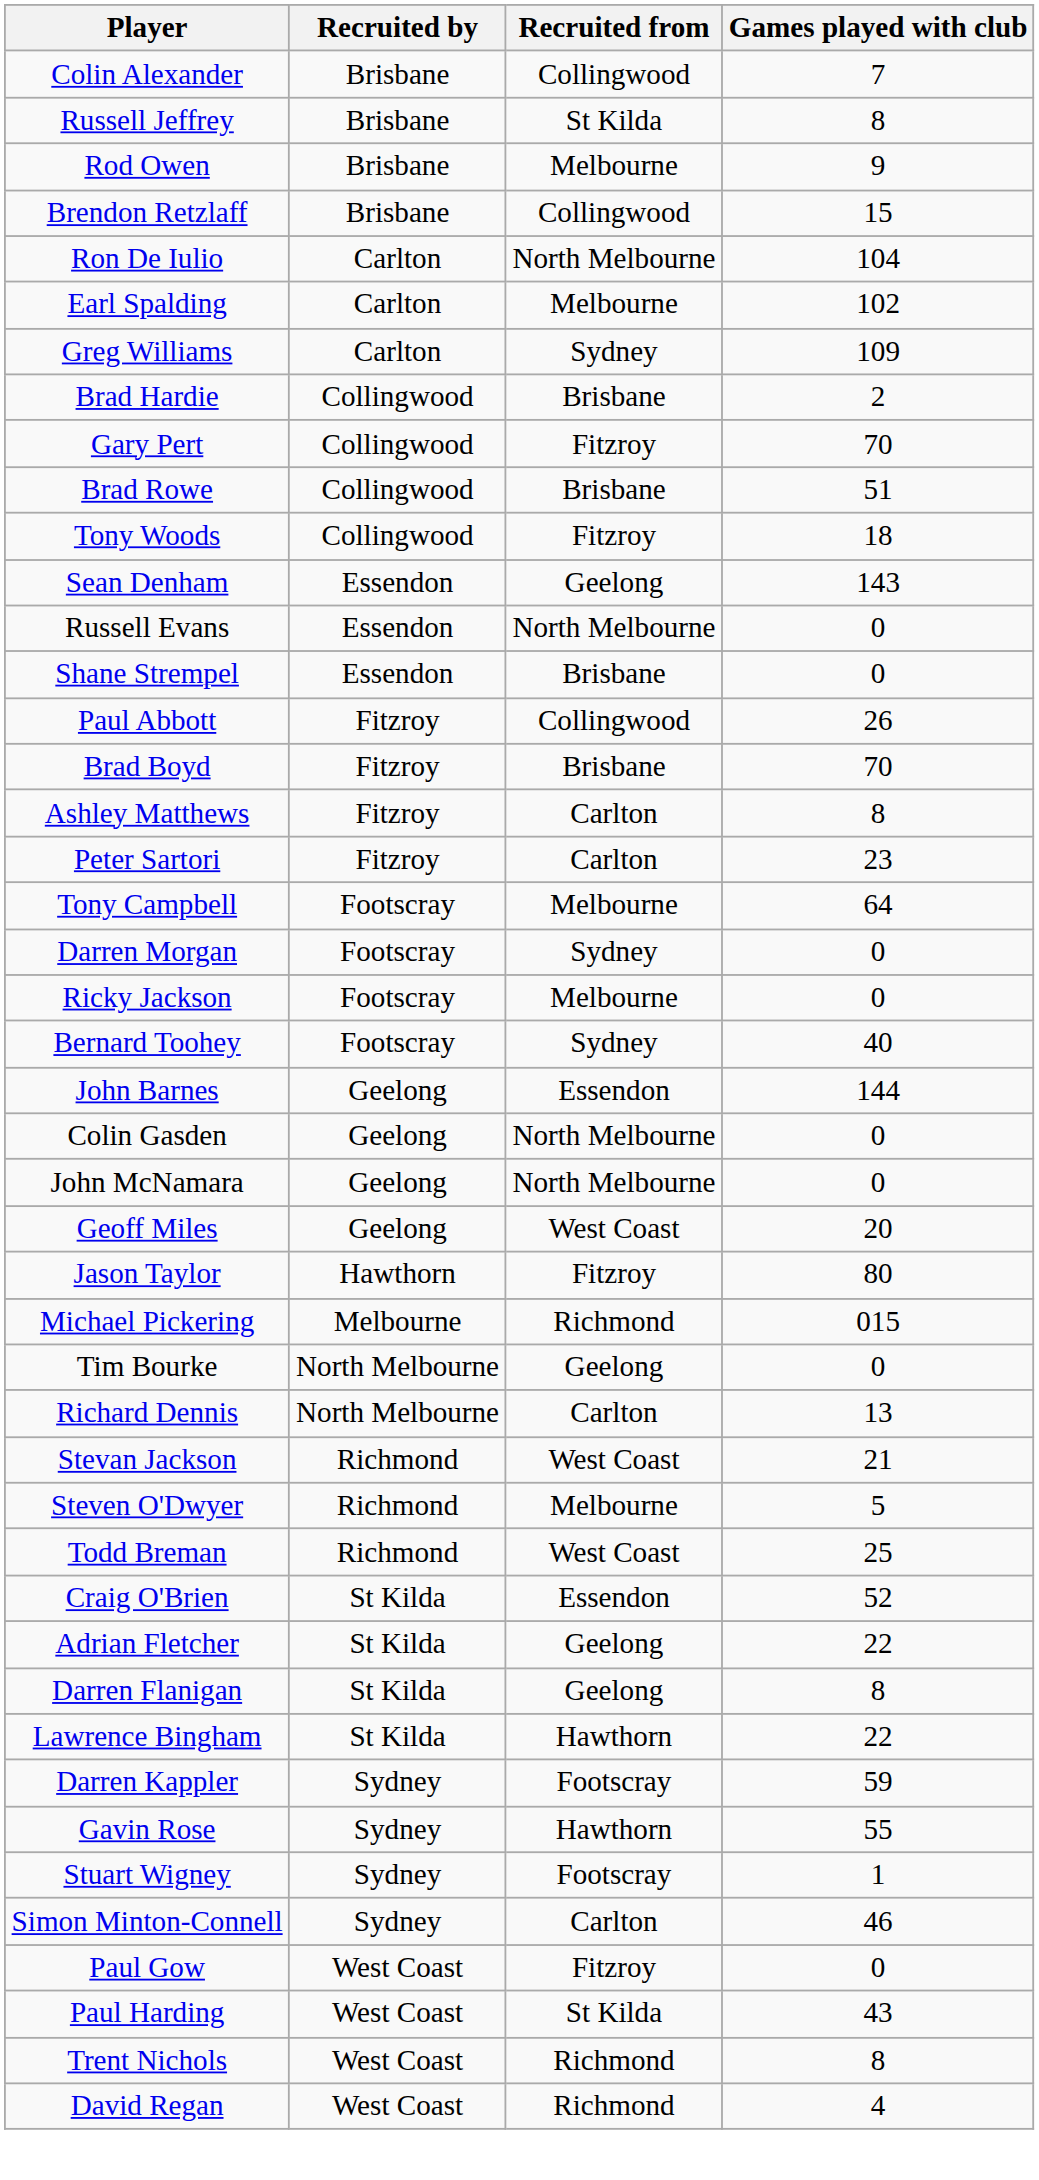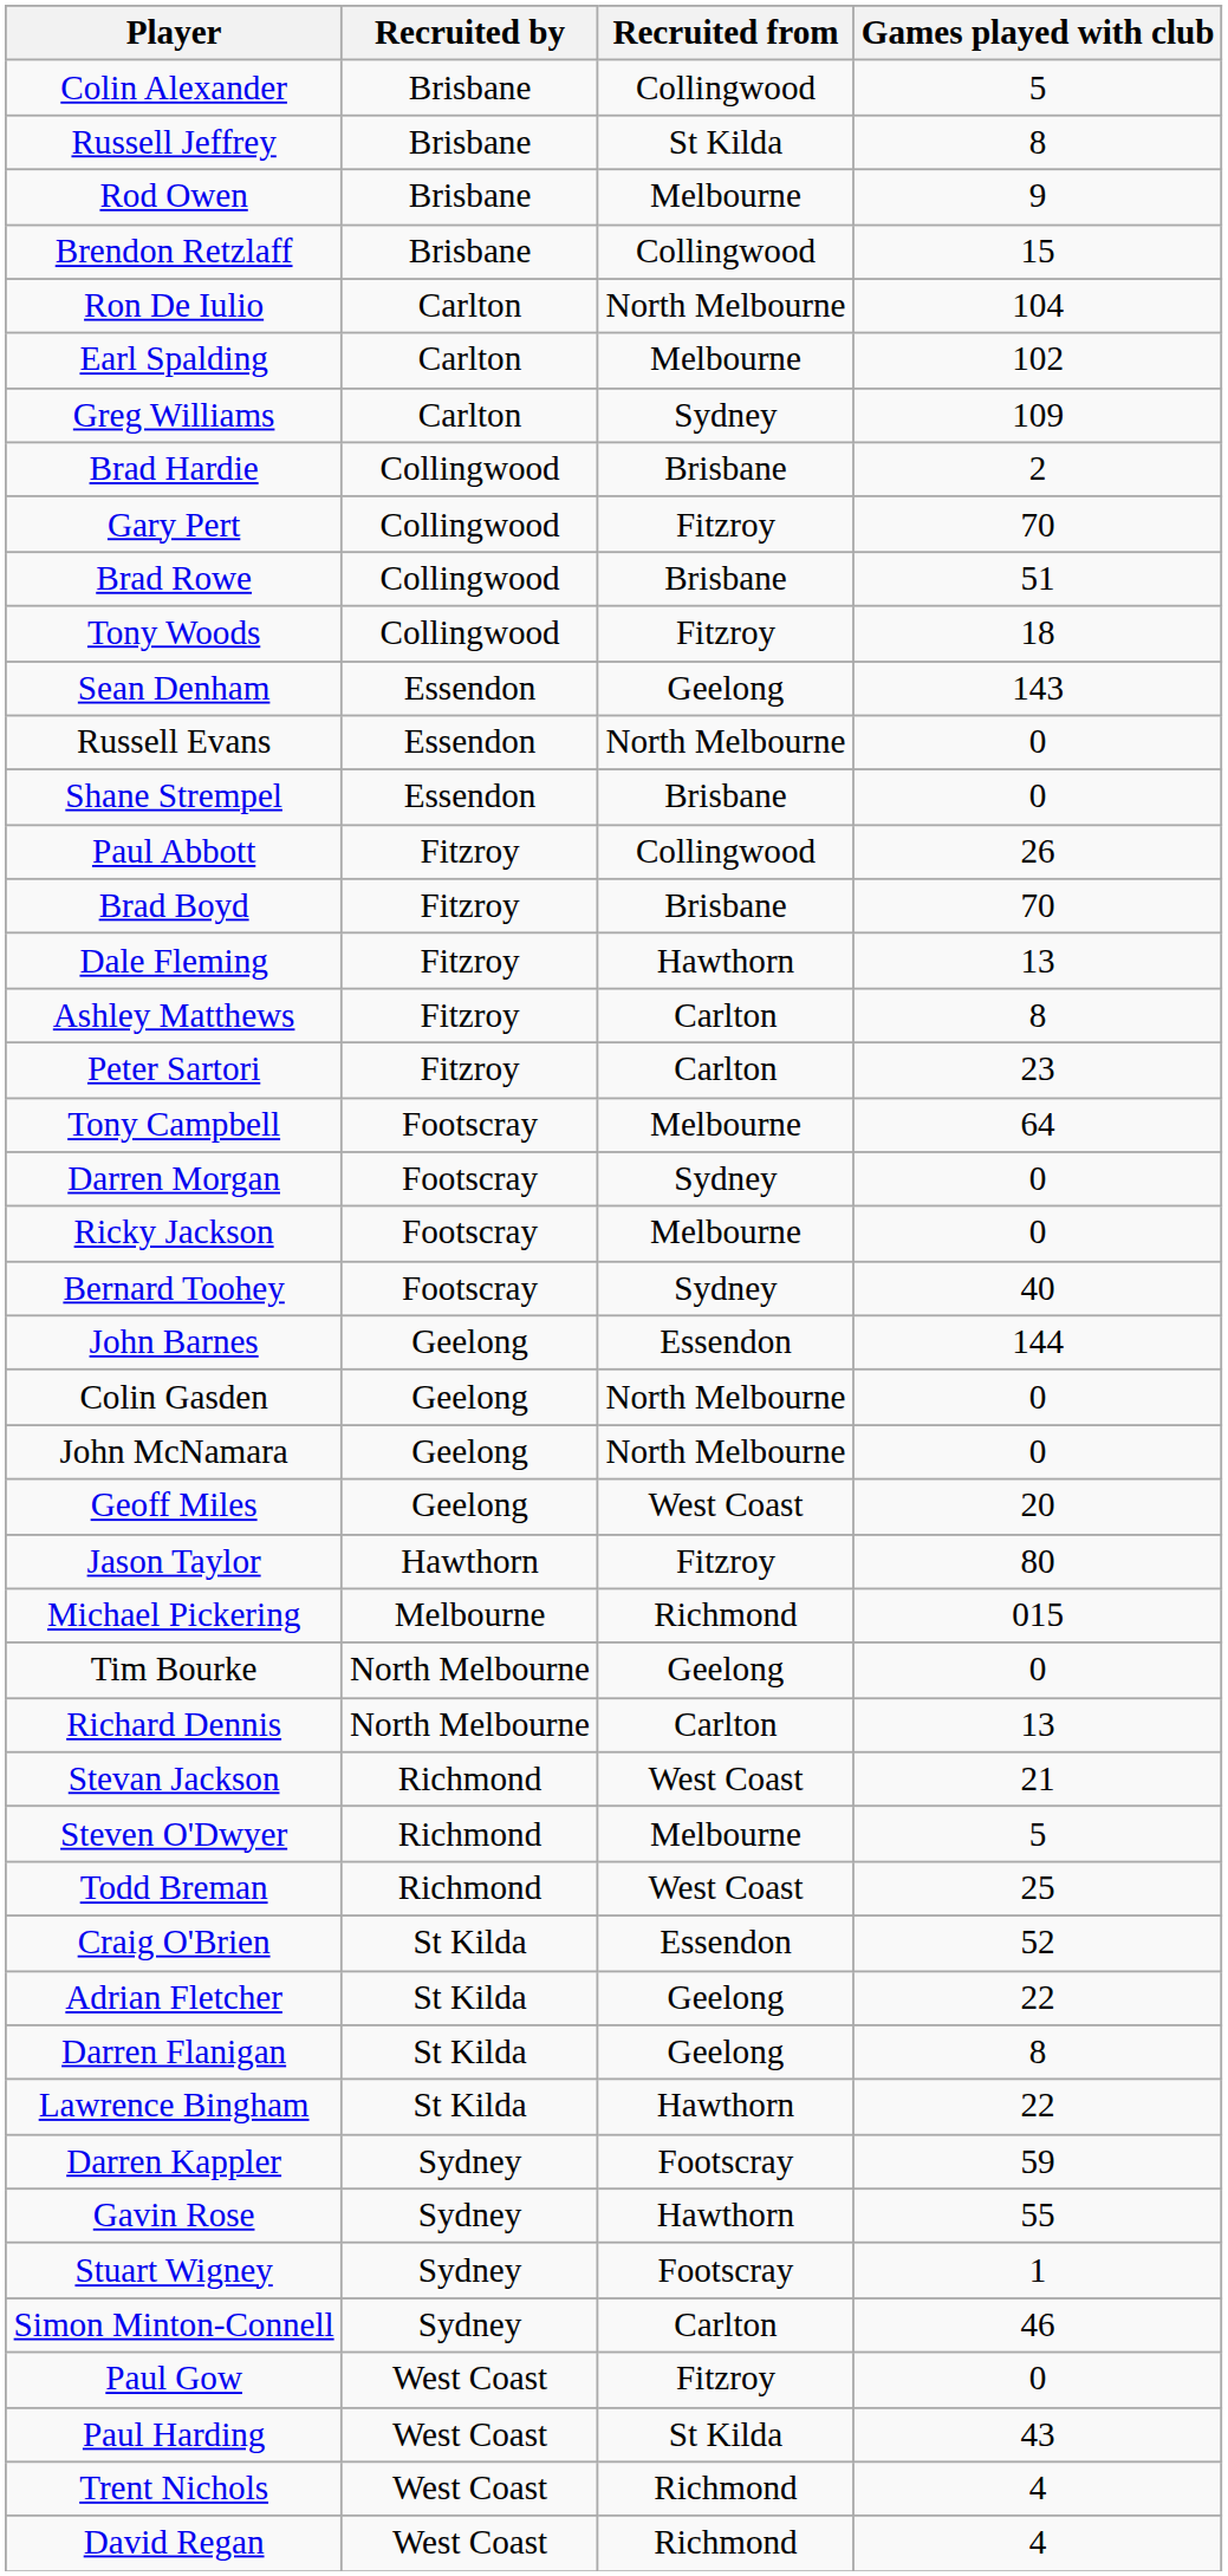 <table class="wikitable sortable" style="text-align:center">
 <tr>
 <th>Player</th>
 <th>Recruited by</th>
 <th>Recruited from</th>
 <th>Games played with club</th>
 </tr>
 <tr>
 <td><a href='#'>Colin Alexander</a></td>
 <td>Brisbane</td>
 <td>Collingwood</td>
-<td>7</td>
+<td>5</td>
 </tr>
 <tr>
 <td><a href='#'>Russell Jeffrey</a></td>
 <td>Brisbane</td>
 <td>St Kilda</td>
 <td>8</td>
 </tr>
 <tr>
 <td><a href='#'>Rod Owen</a></td>
 <td>Brisbane</td>
 <td>Melbourne</td>
 <td>9</td>
 </tr>
 <tr>
 <td><a href='#'>Brendon Retzlaff</a></td>
 <td>Brisbane</td>
 <td>Collingwood</td>
 <td>15</td>
 </tr>
 <tr>
 <td><a href='#'>Ron De Iulio</a></td>
 <td>Carlton</td>
 <td>North Melbourne</td>
 <td>104</td>
 </tr>
 <tr>
 <td><a href='#'>Earl Spalding</a></td>
 <td>Carlton</td>
 <td>Melbourne</td>
 <td>102</td>
 </tr>
 <tr>
 <td><a href='#'>Greg Williams</a></td>
 <td>Carlton</td>
 <td>Sydney</td>
 <td>109</td>
 </tr>
 <tr>
 <td><a href='#'>Brad Hardie</a></td>
 <td>Collingwood</td>
 <td>Brisbane</td>
 <td>2</td>
 </tr>
 <tr>
 <td><a href='#'>Gary Pert</a></td>
 <td>Collingwood</td>
 <td>Fitzroy</td>
 <td>70</td>
 </tr>
 <tr>
 <td><a href='#'>Brad Rowe</a></td>
 <td>Collingwood</td>
 <td>Brisbane</td>
 <td>51</td>
 </tr>
 <tr>
 <td><a href='#'>Tony Woods</a></td>
 <td>Collingwood</td>
 <td>Fitzroy</td>
 <td>18</td>
 </tr>
 <tr>
 <td><a href='#'>Sean Denham</a></td>
 <td>Essendon</td>
 <td>Geelong</td>
 <td>143</td>
 </tr>
 <tr>
 <td>Russell Evans</td>
 <td>Essendon</td>
 <td>North Melbourne</td>
 <td>0</td>
 </tr>
 <tr>
 <td><a href='#'>Shane Strempel</a></td>
 <td>Essendon</td>
 <td>Brisbane</td>
 <td>0</td>
 </tr>
 <tr>
 <td><a href='#'>Paul Abbott</a></td>
 <td>Fitzroy</td>
 <td>Collingwood</td>
 <td>26</td>
 </tr>
 <tr>
 <td><a href='#'>Brad Boyd</a></td>
 <td>Fitzroy</td>
 <td>Brisbane</td>
 <td>70</td>
+</tr>
+<tr>
+<td><a href='#'>Dale Fleming</a></td>
+<td>Fitzroy</td>
+<td>Hawthorn</td>
+<td>13</td>
 </tr>
 <tr>
 <td><a href='#'>Ashley Matthews</a></td>
 <td>Fitzroy</td>
 <td>Carlton</td>
 <td>8</td>
 </tr>
 <tr>
 <td><a href='#'>Peter Sartori</a></td>
 <td>Fitzroy</td>
 <td>Carlton</td>
 <td>23</td>
 </tr>
 <tr>
 <td><a href='#'>Tony Campbell</a></td>
 <td>Footscray</td>
 <td>Melbourne</td>
 <td>64</td>
 </tr>
 <tr>
 <td><a href='#'>Darren Morgan</a></td>
 <td>Footscray</td>
 <td>Sydney</td>
 <td>0</td>
 </tr>
 <tr>
 <td><a href='#'>Ricky Jackson</a></td>
 <td>Footscray</td>
 <td>Melbourne</td>
 <td>0</td>
 </tr>
 <tr>
 <td><a href='#'>Bernard Toohey</a></td>
 <td>Footscray</td>
 <td>Sydney</td>
 <td>40</td>
 </tr>
 <tr>
 <td><a href='#'>John Barnes</a></td>
 <td>Geelong</td>
 <td>Essendon</td>
 <td>144</td>
 </tr>
 <tr>
 <td>Colin Gasden</td>
 <td>Geelong</td>
 <td>North Melbourne</td>
 <td>0</td>
 </tr>
 <tr>
 <td>John McNamara</td>
 <td>Geelong</td>
 <td>North Melbourne</td>
 <td>0</td>
 </tr>
 <tr>
 <td><a href='#'>Geoff Miles</a></td>
 <td>Geelong</td>
 <td>West Coast</td>
 <td>20</td>
 </tr>
 <tr>
 <td><a href='#'>Jason Taylor</a></td>
 <td>Hawthorn</td>
 <td>Fitzroy</td>
 <td>80</td>
 </tr>
 <tr>
 <td><a href='#'>Michael Pickering</a></td>
 <td>Melbourne</td>
 <td>Richmond</td>
 <td>015</td>
 </tr>
 <tr>
 <td>Tim Bourke</td>
 <td>North Melbourne</td>
 <td>Geelong</td>
 <td>0</td>
 </tr>
 <tr>
 <td><a href='#'>Richard Dennis</a></td>
 <td>North Melbourne</td>
 <td>Carlton</td>
 <td>13</td>
 </tr>
 <tr>
 <td><a href='#'>Stevan Jackson</a></td>
 <td>Richmond</td>
 <td>West Coast</td>
 <td>21</td>
 </tr>
 <tr>
 <td><a href='#'>Steven O'Dwyer</a></td>
 <td>Richmond</td>
 <td>Melbourne</td>
 <td>5</td>
 </tr>
 <tr>
 <td><a href='#'>Todd Breman</a></td>
 <td>Richmond</td>
 <td>West Coast</td>
 <td>25</td>
 </tr>
 <tr>
 <td><a href='#'>Craig O'Brien</a></td>
 <td>St Kilda</td>
 <td>Essendon</td>
 <td>52</td>
 </tr>
 <tr>
 <td><a href='#'>Adrian Fletcher</a></td>
 <td>St Kilda</td>
 <td>Geelong</td>
 <td>22</td>
 </tr>
 <tr>
 <td><a href='#'>Darren Flanigan</a></td>
 <td>St Kilda</td>
 <td>Geelong</td>
 <td>8</td>
 </tr>
 <tr>
 <td><a href='#'>Lawrence Bingham</a></td>
 <td>St Kilda</td>
 <td>Hawthorn</td>
 <td>22</td>
 </tr>
 <tr>
 <td><a href='#'>Darren Kappler</a></td>
 <td>Sydney</td>
 <td>Footscray</td>
 <td>59</td>
 </tr>
 <tr>
 <td><a href='#'>Gavin Rose</a></td>
 <td>Sydney</td>
 <td>Hawthorn</td>
 <td>55</td>
 </tr>
 <tr>
 <td><a href='#'>Stuart Wigney</a></td>
 <td>Sydney</td>
 <td>Footscray</td>
 <td>1</td>
 </tr>
 <tr>
 <td><a href='#'>Simon Minton-Connell</a></td>
 <td>Sydney</td>
 <td>Carlton</td>
 <td>46</td>
 </tr>
 <tr>
 <td><a href='#'>Paul Gow</a></td>
 <td>West Coast</td>
 <td>Fitzroy</td>
 <td>0</td>
 </tr>
 <tr>
 <td><a href='#'>Paul Harding</a></td>
 <td>West Coast</td>
 <td>St Kilda</td>
 <td>43</td>
 </tr>
 <tr>
 <td><a href='#'>Trent Nichols</a></td>
 <td>West Coast</td>
 <td>Richmond</td>
-<td>8</td>
+<td>4</td>
 </tr>
 <tr>
 <td><a href='#'>David Regan</a></td>
 <td>West Coast</td>
 <td>Richmond</td>
 <td>4</td>
 </tr>
 </table>
